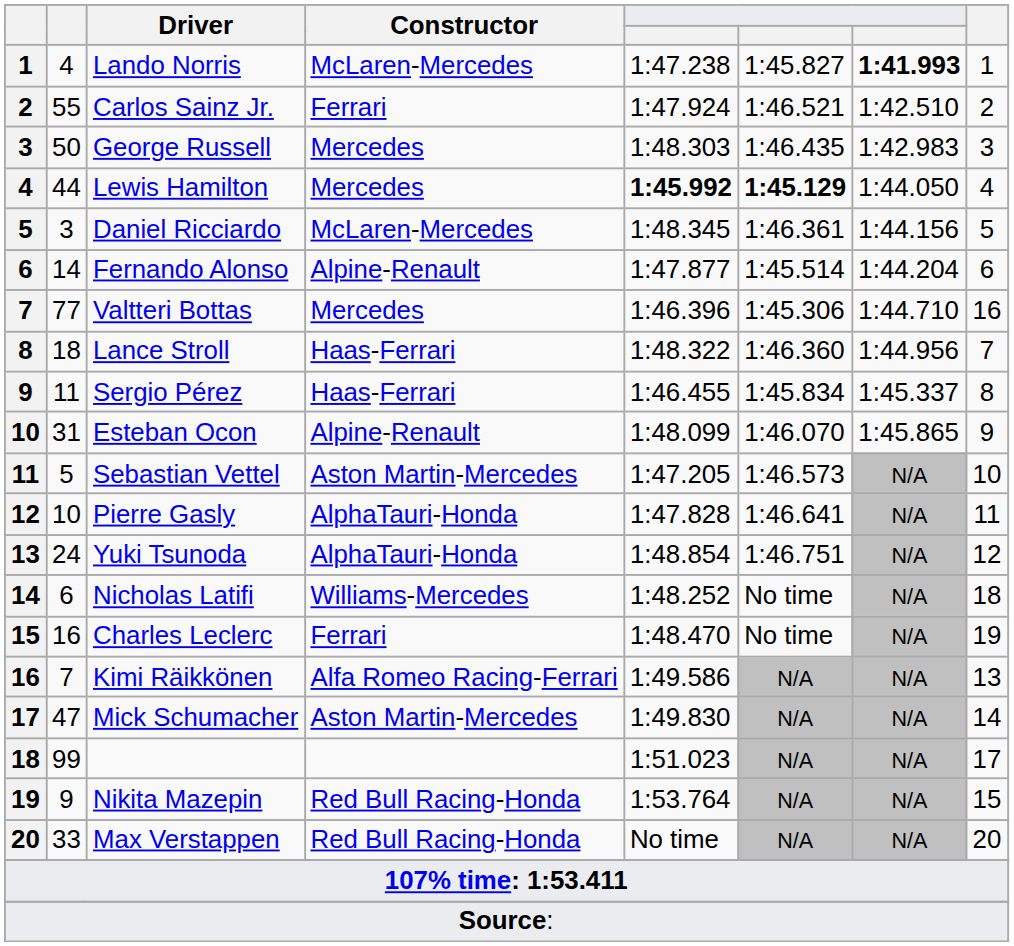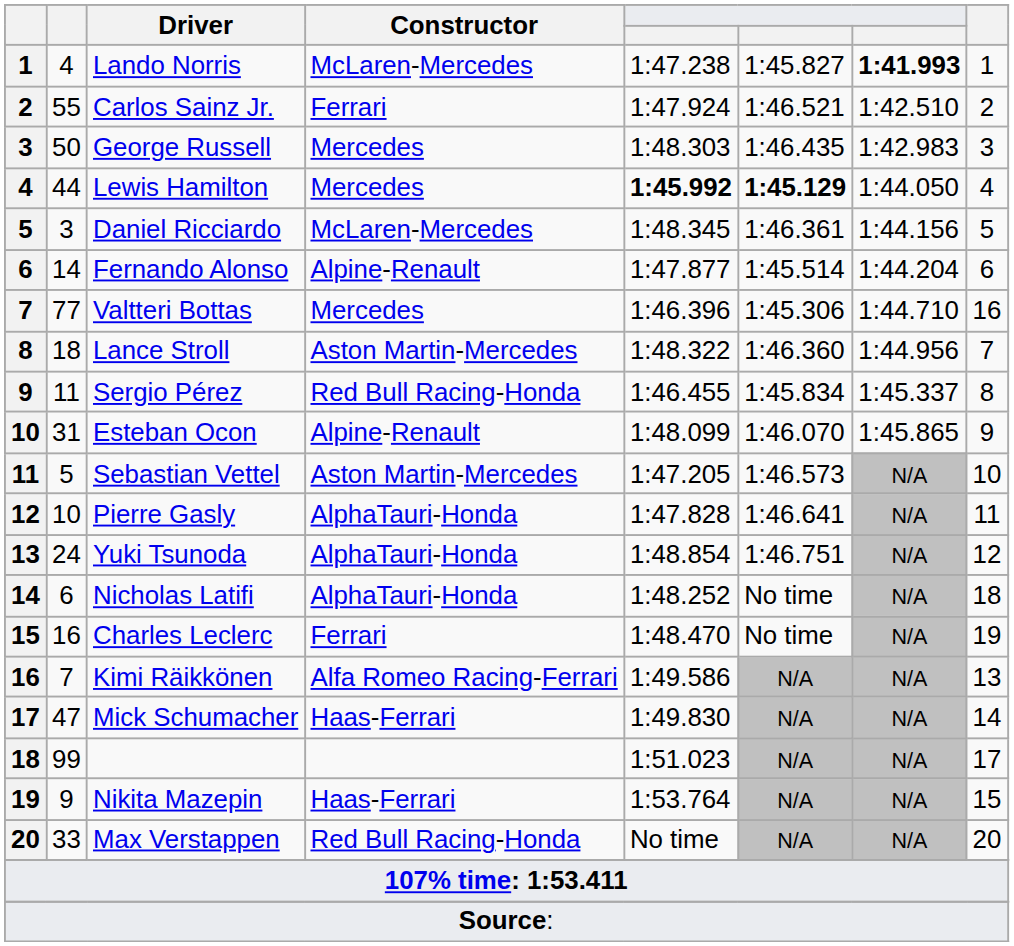 <table class="wikitable sortable" style="font-size: 85%;">
 <tr>
 <th rowspan="2"></th>
 <th rowspan="2"></th>
 <th rowspan="2">Driver</th>
 <th rowspan="2">Constructor</th>
 <th colspan="3" style="background:#eaecf0; text-align:center;"></th>
 <th rowspan="2"></th>
 </tr>
 <tr>
 <th scope="col"></th>
 <th scope="col"></th>
 <th scope="col"></th>
 </tr>
 <tr>
 <th scope="row">1</th>
 <td align="center">4</td>
 <td data-sort-value="nor"> <a href='#'>Lando Norris</a></td>
 <td><a href='#'>McLaren</a>-<a href='#'>Mercedes</a></td>
 <td>1:47.238</td>
 <td>1:45.827</td>
 <td><strong>1:41.993</strong></td>
 <td align="center">1</td>
 </tr>
 <tr>
 <th scope="row">2</th>
 <td align="center">55</td>
 <td data-sort-value="sai"> <a href='#'>Carlos Sainz Jr.</a></td>
 <td><a href='#'>Ferrari</a></td>
 <td>1:47.924</td>
 <td>1:46.521</td>
 <td>1:42.510</td>
 <td align="center">2</td>
 </tr>
 <tr>
 <th scope="row">3</th>
 <td align="center">50</td>
 <td data-sort-value="rus"> <a href='#'>George Russell</a></td>
 <td><a href='#'>Mercedes</a></td>
 <td>1:48.303</td>
 <td>1:46.435</td>
 <td>1:42.983</td>
 <td align="center">3</td>
 </tr>
 <tr>
 <th scope="row">4</th>
 <td align="center">44</td>
 <td data-sort-value="ham"> <a href='#'>Lewis Hamilton</a></td>
 <td><a href='#'>Mercedes</a></td>
 <td><strong>1:45.992</strong></td>
 <td><strong>1:45.129</strong></td>
 <td>1:44.050</td>
 <td align="center">4</td>
 </tr>
 <tr>
 <th scope="row">5</th>
 <td align="center">3</td>
 <td data-sort-value="ric"> <a href='#'>Daniel Ricciardo</a></td>
 <td><a href='#'>McLaren</a>-<a href='#'>Mercedes</a></td>
 <td>1:48.345</td>
 <td>1:46.361</td>
 <td>1:44.156</td>
 <td align="center">5</td>
 </tr>
 <tr>
 <th scope="row">6</th>
 <td align="center">14</td>
 <td data-sort-value="alo"> <a href='#'>Fernando Alonso</a></td>
 <td><a href='#'>Alpine</a>-<a href='#'>Renault</a></td>
 <td>1:47.877</td>
 <td>1:45.514</td>
 <td>1:44.204</td>
 <td align="center">6</td>
 </tr>
 <tr>
 <th scope="row">7</th>
 <td align="center">77</td>
 <td data-sort-value="bot"> <a href='#'>Valtteri Bottas</a></td>
 <td><a href='#'>Mercedes</a></td>
 <td>1:46.396</td>
 <td>1:45.306</td>
 <td>1:44.710</td>
 <td align="center">16</td>
 </tr>
 <tr>
 <th scope="row">8</th>
 <td align="center">18</td>
 <td data-sort-value="str"> <a href='#'>Lance Stroll</a></td>
-<td><a href='#'>Haas</a>-<a href='#'>Ferrari</a></td>
+<td><a href='#'>Aston Martin</a>-<a href='#'>Mercedes</a></td>
 <td>1:48.322</td>
 <td>1:46.360</td>
 <td>1:44.956</td>
 <td align="center">7</td>
 </tr>
 <tr>
 <th scope="row">9</th>
 <td align="center">11</td>
 <td data-sort-value="per"> <a href='#'>Sergio Pérez</a></td>
-<td><a href='#'>Haas</a>-<a href='#'>Ferrari</a></td>
+<td><a href='#'>Red Bull Racing</a>-<a href='#'>Honda</a></td>
 <td>1:46.455</td>
 <td>1:45.834</td>
 <td>1:45.337</td>
 <td align="center">8</td>
 </tr>
 <tr>
 <th scope="row">10</th>
 <td align="center">31</td>
 <td data-sort-value="oco"> <a href='#'>Esteban Ocon</a></td>
 <td><a href='#'>Alpine</a>-<a href='#'>Renault</a></td>
 <td>1:48.099</td>
 <td>1:46.070</td>
 <td>1:45.865</td>
 <td align="center">9</td>
 </tr>
 <tr>
 <th scope="row">11</th>
 <td align="center">5</td>
 <td data-sort-value="vet"> <a href='#'>Sebastian Vettel</a></td>
 <td><a href='#'>Aston Martin</a>-<a href='#'>Mercedes</a></td>
 <td>1:47.205</td>
 <td>1:46.573</td>
 <td style="background: silver" align="center" data-sort-value="12"><small>N/A</small></td>
 <td align="center">10</td>
 </tr>
 <tr>
 <th scope="row">12</th>
 <td align="center">10</td>
 <td data-sort-value="gas"> <a href='#'>Pierre Gasly</a></td>
 <td><a href='#'>AlphaTauri</a>-<a href='#'>Honda</a></td>
 <td>1:47.828</td>
 <td>1:46.641</td>
 <td style="background: silver" align="center" data-sort-value="12"><small>N/A</small></td>
 <td align="center">11</td>
 </tr>
 <tr>
 <th scope="row">13</th>
 <td align="center">24</td>
 <td data-sort-value="tsu"> <a href='#'>Yuki Tsunoda</a></td>
 <td><a href='#'>AlphaTauri</a>-<a href='#'>Honda</a></td>
 <td>1:48.854</td>
 <td>1:46.751</td>
 <td style="background: silver" align="center" data-sort-value="17"><small>N/A</small></td>
 <td align="center">12</td>
 </tr>
 <tr>
 <th scope="row">14</th>
 <td align="center">6</td>
 <td data-sort-value="lat"> <a href='#'>Nicholas Latifi</a></td>
-<td><a href='#'>Williams</a>-<a href='#'>Mercedes</a></td>
+<td><a href='#'>AlphaTauri</a>-<a href='#'>Honda</a></td>
 <td>1:48.252</td>
 <td data-sort-value=14>No time</td>
 <td style="background: silver" align="center" data-sort-value="12"><small>N/A</small></td>
 <td align="center">18</td>
 </tr>
 <tr>
 <th scope="row">15</th>
 <td align="center">16</td>
 <td data-sort-value="lec"> <a href='#'>Charles Leclerc</a></td>
 <td><a href='#'>Ferrari</a></td>
 <td>1:48.470</td>
 <td data-sort-value=15>No time</td>
 <td style="background: silver" align="center" data-sort-value="11"><small>N/A</small></td>
 <td align="center">19</td>
 </tr>
 <tr>
 <th scope="row">16</th>
 <td align="center">7</td>
 <td data-sort-value="rai"> <a href='#'>Kimi Räikkönen</a></td>
 <td><a href='#'>Alfa Romeo Racing</a>-<a href='#'>Ferrari</a></td>
 <td>1:49.586</td>
 <td style="background: silver" align="center" data-sort-value="19"><small>N/A</small></td>
 <td style="background: silver" align="center" data-sort-value="19"><small>N/A</small></td>
 <td align="center">13</td>
 </tr>
 <tr>
 <th scope="row">17</th>
 <td align="center">47</td>
 <td data-sort-value="sch"> <a href='#'>Mick Schumacher</a></td>
-<td><a href='#'>Aston Martin</a>-<a href='#'>Mercedes</a></td>
+<td><a href='#'>Haas</a>-<a href='#'>Ferrari</a></td>
 <td>1:49.830</td>
 <td style="background: silver" align="center" data-sort-value="18"><small>N/A</small></td>
 <td style="background: silver" align="center" data-sort-value="18"><small>N/A</small></td>
 <td align="center">14</td>
 </tr>
 <tr>
 <th scope="row">18</th>
 <td align="center">99</td>
 <td data-sort-value="gio"></td>
 <td></td>
 <td>1:51.023</td>
 <td style="background: silver" align="center" data-sort-value="16"><small>N/A</small></td>
 <td style="background: silver" align="center" data-sort-value="16"><small>N/A</small></td>
 <td align="center">17</td>
 </tr>
 <tr>
 <th scope="row">19</th>
 <td align="center">9</td>
 <td data-sort-value="maz"><a href='#'>Nikita Mazepin</a></td>
-<td><a href='#'>Red Bull Racing</a>-<a href='#'>Honda</a></td>
+<td><a href='#'>Haas</a>-<a href='#'>Ferrari</a></td>
 <td>1:53.764</td>
 <td style="background: silver" align="center" data-sort-value="20"><small>N/A</small></td>
 <td style="background: silver" align="center" data-sort-value="20"><small>N/A</small></td>
 <td align="center">15</td>
 </tr>
 <tr>
 <th scope="row">20</th>
 <td align="center">33</td>
 <td data-sort-value="ver"> <a href='#'>Max Verstappen</a></td>
 <td><a href='#'>Red Bull Racing</a>-<a href='#'>Honda</a></td>
 <td>No time</td>
 <td style="background: silver" align="center" data-sort-value="20"><small>N/A</small></td>
 <td style="background: silver" align="center" data-sort-value="20"><small>N/A</small></td>
 <td align="center">20</td>
 </tr>
 <tr>
 </tr>
 <tr class="sortbottom">
 <td colspan="8" style="background-color:#EAECF0;text-align:center"><strong><a href='#'>107% time</a>: 1:53.411</strong></td>
 </tr>
 <tr>
 </tr>
 <tr class="sortbottom">
 <td colspan="8" style="background-color:#EAECF0;text-align:center"><strong>Source</strong>:</td>
 </tr>
 <tr>
 </tr>
 </table>
